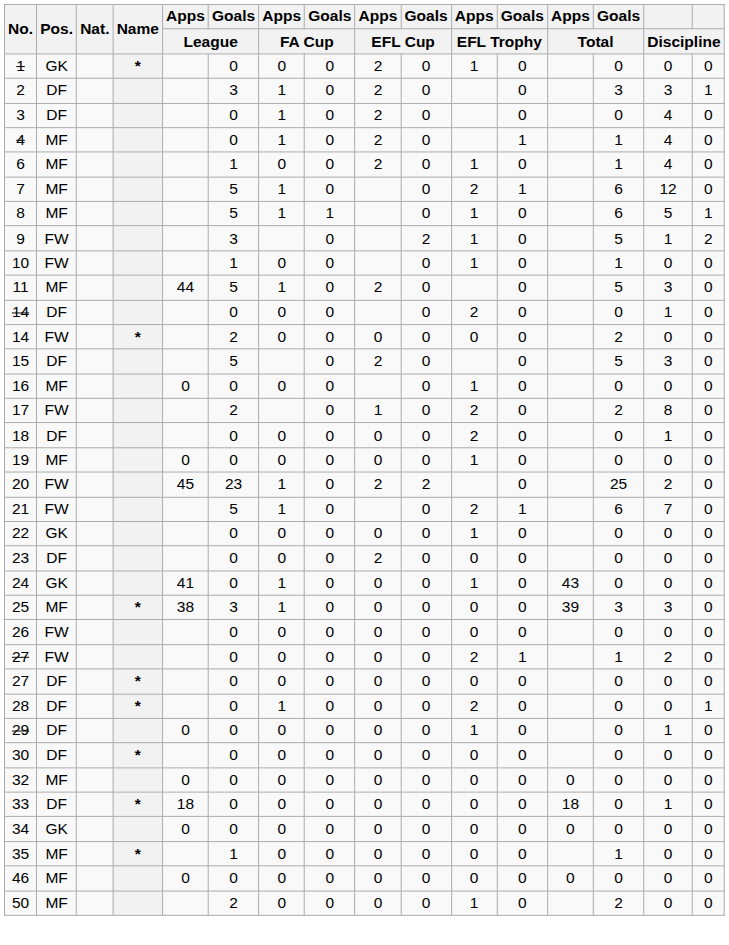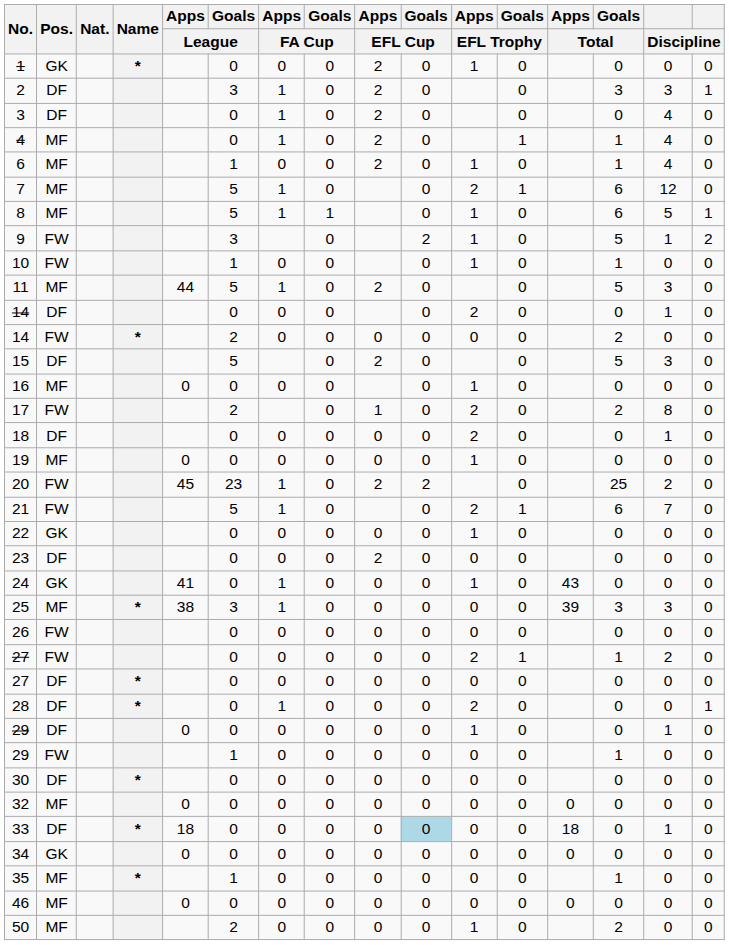 <table class="wikitable sortable plainrowheaders" style="text-align:center">
 <tr>
 <th scope="col" rowspan="2">No.</th>
 <th scope="col" rowspan="2">Pos.</th>
 <th scope="col" rowspan="2">Nat.</th>
 <th scope="col" rowspan="2">Name</th>
 <th scope="col">Apps</th>
 <th scope="col">Goals</th>
 <th scope="col">Apps</th>
 <th scope="col">Goals</th>
 <th scope="col">Apps</th>
 <th scope="col">Goals</th>
 <th scope="col">Apps</th>
 <th scope="col">Goals</th>
 <th scope="col">Apps</th>
 <th scope="col">Goals</th>
 <th scope="col"></th>
 <th scope="col"></th>
 </tr>
 <tr class="unsortable">
 <th colspan="2" width="85">League</th>
 <th colspan="2" width="85">FA Cup</th>
 <th colspan="2" width="85">EFL Cup</th>
 <th colspan="2" width="85">EFL Trophy</th>
 <th colspan="2" width="85">Total</th>
 <th colspan="2" width="85">Discipline</th>
 </tr>
 <tr>
 <td><s>1</s> </td>
 <td>GK</td>
 <td></td>
 <th scope="row"><em></em> *</th>
 <td></td>
 <td>0</td>
 <td>0</td>
 <td>0</td>
 <td>2</td>
 <td>0</td>
 <td>1</td>
 <td>0</td>
 <td></td>
 <td>0</td>
 <td>0</td>
 <td>0</td>
 </tr>
 <tr>
 <td>2</td>
 <td>DF</td>
 <td></td>
 <th scope="row"></th>
 <td></td>
 <td>3</td>
 <td>1</td>
 <td>0</td>
 <td>2</td>
 <td>0</td>
 <td></td>
 <td>0</td>
 <td></td>
 <td>3</td>
 <td>3</td>
 <td>1</td>
 </tr>
 <tr>
 <td>3</td>
 <td>DF</td>
 <td></td>
 <th scope="row"></th>
 <td></td>
 <td>0</td>
 <td>1</td>
 <td>0</td>
 <td>2</td>
 <td>0</td>
 <td></td>
 <td>0</td>
 <td></td>
 <td>0</td>
 <td>4</td>
 <td>0</td>
 </tr>
 <tr>
 <td><s>4</s> </td>
 <td>MF</td>
 <td></td>
 <th scope="row"></th>
 <td></td>
 <td>0</td>
 <td>1</td>
 <td>0</td>
 <td>2</td>
 <td>0</td>
 <td></td>
 <td>1</td>
 <td></td>
 <td>1</td>
 <td>4</td>
 <td>0</td>
 </tr>
 <tr>
 <td>6</td>
 <td>MF</td>
 <td></td>
 <th scope="row"></th>
 <td></td>
 <td>1</td>
 <td>0</td>
 <td>0</td>
 <td>2</td>
 <td>0</td>
 <td>1</td>
 <td>0</td>
 <td></td>
 <td>1</td>
 <td>4</td>
 <td>0</td>
 </tr>
 <tr>
 <td>7</td>
 <td>MF</td>
 <td></td>
 <th scope="row"></th>
 <td></td>
 <td>5</td>
 <td>1</td>
 <td>0</td>
 <td></td>
 <td>0</td>
 <td>2</td>
 <td>1</td>
 <td></td>
 <td>6</td>
 <td>12</td>
 <td>0</td>
 </tr>
 <tr>
 <td>8</td>
 <td>MF</td>
 <td></td>
 <th scope="row"></th>
 <td></td>
 <td>5</td>
 <td>1</td>
 <td>1</td>
 <td></td>
 <td>0</td>
 <td>1</td>
 <td>0</td>
 <td></td>
 <td>6</td>
 <td>5</td>
 <td>1</td>
 </tr>
 <tr>
 <td>9</td>
 <td>FW</td>
 <td></td>
 <th scope="row"></th>
 <td></td>
 <td>3</td>
 <td></td>
 <td>0</td>
 <td></td>
 <td>2</td>
 <td>1</td>
 <td>0</td>
 <td></td>
 <td>5</td>
 <td>1</td>
 <td>2</td>
 </tr>
 <tr>
 <td>10</td>
 <td>FW</td>
 <td></td>
 <th scope="row"></th>
 <td></td>
 <td>1</td>
 <td>0</td>
 <td>0</td>
 <td></td>
 <td>0</td>
 <td>1</td>
 <td>0</td>
 <td></td>
 <td>1</td>
 <td>0</td>
 <td>0</td>
 </tr>
 <tr>
 <td>11</td>
 <td>MF</td>
 <td></td>
 <th scope="row"></th>
 <td>44</td>
 <td>5</td>
 <td>1</td>
 <td>0</td>
 <td>2</td>
 <td>0</td>
 <td></td>
 <td>0</td>
 <td></td>
 <td>5</td>
 <td>3</td>
 <td>0</td>
 </tr>
 <tr>
 <td><s>14</s> </td>
 <td>DF</td>
 <td></td>
 <th scope="row"></th>
 <td></td>
 <td>0</td>
 <td>0</td>
 <td>0</td>
 <td></td>
 <td>0</td>
 <td>2</td>
 <td>0</td>
 <td></td>
 <td>0</td>
 <td>1</td>
 <td>0</td>
 </tr>
 <tr>
 <td>14</td>
 <td>FW</td>
 <td></td>
 <th scope="row"><em></em> *</th>
 <td></td>
 <td>2</td>
 <td>0</td>
 <td>0</td>
 <td>0</td>
 <td>0</td>
 <td>0</td>
 <td>0</td>
 <td></td>
 <td>2</td>
 <td>0</td>
 <td>0</td>
 </tr>
 <tr>
 <td>15</td>
 <td>DF</td>
 <td></td>
 <th scope="row"></th>
 <td></td>
 <td>5</td>
 <td></td>
 <td>0</td>
 <td>2</td>
 <td>0</td>
 <td></td>
 <td>0</td>
 <td></td>
 <td>5</td>
 <td>3</td>
 <td>0</td>
 </tr>
 <tr>
 <td>16</td>
 <td>MF</td>
 <td></td>
 <th scope="row"></th>
 <td>0</td>
 <td>0</td>
 <td>0</td>
 <td>0</td>
 <td></td>
 <td>0</td>
 <td>1</td>
 <td>0</td>
 <td></td>
 <td>0</td>
 <td>0</td>
 <td>0</td>
 </tr>
 <tr>
 <td>17</td>
 <td>FW</td>
 <td></td>
 <th scope="row"></th>
 <td></td>
 <td>2</td>
 <td></td>
 <td>0</td>
 <td>1</td>
 <td>0</td>
 <td>2</td>
 <td>0</td>
 <td></td>
 <td>2</td>
 <td>8</td>
 <td>0</td>
 </tr>
 <tr>
 <td>18</td>
 <td>DF</td>
 <td></td>
 <th scope="row"></th>
 <td></td>
 <td>0</td>
 <td>0</td>
 <td>0</td>
 <td>0</td>
 <td>0</td>
 <td>2</td>
 <td>0</td>
 <td></td>
 <td>0</td>
 <td>1</td>
 <td>0</td>
 </tr>
 <tr>
 <td>19</td>
 <td>MF</td>
 <td></td>
 <th scope="row"></th>
 <td>0</td>
 <td>0</td>
 <td>0</td>
 <td>0</td>
 <td>0</td>
 <td>0</td>
 <td>1</td>
 <td>0</td>
 <td></td>
 <td>0</td>
 <td>0</td>
 <td>0</td>
 </tr>
 <tr>
 <td>20</td>
 <td>FW</td>
 <td></td>
 <th scope="row"></th>
 <td>45</td>
 <td>23</td>
 <td>1</td>
 <td>0</td>
 <td>2</td>
 <td>2</td>
 <td></td>
 <td>0</td>
 <td></td>
 <td>25</td>
 <td>2</td>
 <td>0</td>
 </tr>
 <tr>
 <td>21</td>
 <td>FW</td>
 <td></td>
 <th scope="row"></th>
 <td></td>
 <td>5</td>
 <td>1</td>
 <td>0</td>
 <td></td>
 <td>0</td>
 <td>2</td>
 <td>1</td>
 <td></td>
 <td>6</td>
 <td>7</td>
 <td>0</td>
 </tr>
 <tr>
 <td>22</td>
 <td>GK</td>
 <td></td>
 <th scope="row"></th>
 <td></td>
 <td>0</td>
 <td>0</td>
 <td>0</td>
 <td>0</td>
 <td>0</td>
 <td>1</td>
 <td>0</td>
 <td></td>
 <td>0</td>
 <td>0</td>
 <td>0</td>
 </tr>
 <tr>
 <td>23</td>
 <td>DF</td>
 <td></td>
 <th scope="row"></th>
 <td></td>
 <td>0</td>
 <td>0</td>
 <td>0</td>
 <td>2</td>
 <td>0</td>
 <td>0</td>
 <td>0</td>
 <td></td>
 <td>0</td>
 <td>0</td>
 <td>0</td>
 </tr>
 <tr>
 <td>24</td>
 <td>GK</td>
 <td></td>
 <th scope="row"></th>
 <td>41</td>
 <td>0</td>
 <td>1</td>
 <td>0</td>
 <td>0</td>
 <td>0</td>
 <td>1</td>
 <td>0</td>
 <td>43</td>
 <td>0</td>
 <td>0</td>
 <td>0</td>
 </tr>
 <tr>
 <td>25</td>
 <td>MF</td>
 <td></td>
 <th scope="row"><em></em> *</th>
 <td>38</td>
 <td>3</td>
 <td>1</td>
 <td>0</td>
 <td>0</td>
 <td>0</td>
 <td>0</td>
 <td>0</td>
 <td>39</td>
 <td>3</td>
 <td>3</td>
 <td>0</td>
 </tr>
 <tr>
 <td>26</td>
 <td>FW</td>
 <td></td>
 <th scope="row"></th>
 <td></td>
 <td>0</td>
 <td>0</td>
 <td>0</td>
 <td>0</td>
 <td>0</td>
 <td>0</td>
 <td>0</td>
 <td></td>
 <td>0</td>
 <td>0</td>
 <td>0</td>
 </tr>
 <tr>
 <td><s>27</s> </td>
 <td>FW</td>
 <td></td>
 <th scope="row"><em></em></th>
 <td></td>
 <td>0</td>
 <td>0</td>
 <td>0</td>
 <td>0</td>
 <td>0</td>
 <td>2</td>
 <td>1</td>
 <td></td>
 <td>1</td>
 <td>2</td>
 <td>0</td>
 </tr>
 <tr>
 <td>27</td>
 <td>DF</td>
 <td></td>
 <th scope="row"><em></em> *</th>
 <td></td>
 <td>0</td>
 <td>0</td>
 <td>0</td>
 <td>0</td>
 <td>0</td>
 <td>0</td>
 <td>0</td>
 <td></td>
 <td>0</td>
 <td>0</td>
 <td>0</td>
 </tr>
 <tr>
 <td>28</td>
 <td>DF</td>
 <td></td>
 <th scope="row"><em></em> *</th>
 <td></td>
 <td>0</td>
 <td>1</td>
 <td>0</td>
 <td>0</td>
 <td>0</td>
 <td>2</td>
 <td>0</td>
 <td></td>
 <td>0</td>
 <td>0</td>
 <td>1</td>
 </tr>
 <tr>
 <td><s>29</s> </td>
 <td>DF</td>
 <td></td>
 <th scope="row"></th>
 <td>0</td>
 <td>0</td>
 <td>0</td>
 <td>0</td>
 <td>0</td>
 <td>0</td>
 <td>1</td>
 <td>0</td>
 <td></td>
 <td>0</td>
 <td>1</td>
 <td>0</td>
 </tr>
 <tr>
+<td>29</td>
+<td>FW</td>
+<td></td>
+<th scope="row"></th>
+<td></td>
+<td>1</td>
+<td>0</td>
+<td>0</td>
+<td>0</td>
+<td>0</td>
+<td>0</td>
+<td>0</td>
+<td></td>
+<td>1</td>
+<td>0</td>
+<td>0</td>
+</tr>
+<tr>
 <td>30</td>
 <td>DF</td>
 <td></td>
 <th scope="row"><em></em> *</th>
 <td></td>
 <td>0</td>
 <td>0</td>
 <td>0</td>
 <td>0</td>
 <td>0</td>
 <td>0</td>
 <td>0</td>
 <td></td>
 <td>0</td>
 <td>0</td>
 <td>0</td>
 </tr>
 <tr>
 <td>32</td>
 <td>MF</td>
 <td></td>
 <th scope="row"></th>
 <td>0</td>
 <td>0</td>
 <td>0</td>
 <td>0</td>
 <td>0</td>
 <td>0</td>
 <td>0</td>
 <td>0</td>
 <td>0</td>
 <td>0</td>
 <td>0</td>
 <td>0</td>
 </tr>
 <tr>
 <td>33</td>
 <td>DF</td>
 <td></td>
 <th scope="row"><em></em> *</th>
 <td>18</td>
 <td>0</td>
 <td>0</td>
 <td>0</td>
 <td>0</td>
-<td>0</td>
+<td style="background: lightblue;">0</td>
 <td>0</td>
 <td>0</td>
 <td>18</td>
 <td>0</td>
 <td>1</td>
 <td>0</td>
 </tr>
 <tr>
 <td>34</td>
 <td>GK</td>
 <td></td>
 <th scope="row"></th>
 <td>0</td>
 <td>0</td>
 <td>0</td>
 <td>0</td>
 <td>0</td>
 <td>0</td>
 <td>0</td>
 <td>0</td>
 <td>0</td>
 <td>0</td>
 <td>0</td>
 <td>0</td>
 </tr>
 <tr>
 <td>35</td>
 <td>MF</td>
 <td></td>
 <th scope="row"><em></em> *</th>
 <td></td>
 <td>1</td>
 <td>0</td>
 <td>0</td>
 <td>0</td>
 <td>0</td>
 <td>0</td>
 <td>0</td>
 <td></td>
 <td>1</td>
 <td>0</td>
 <td>0</td>
 </tr>
 <tr>
 <td>46</td>
 <td>MF</td>
 <td></td>
 <th scope="row"></th>
 <td>0</td>
 <td>0</td>
 <td>0</td>
 <td>0</td>
 <td>0</td>
 <td>0</td>
 <td>0</td>
 <td>0</td>
 <td>0</td>
 <td>0</td>
 <td>0</td>
 <td>0</td>
 </tr>
 <tr>
 <td>50</td>
 <td>MF</td>
 <td></td>
 <th scope="row"></th>
 <td></td>
 <td>2</td>
 <td>0</td>
 <td>0</td>
 <td>0</td>
 <td>0</td>
 <td>1</td>
 <td>0</td>
 <td></td>
 <td>2</td>
 <td>0</td>
 <td>0</td>
 </tr>
 </table>
